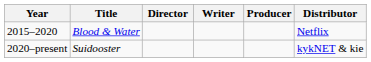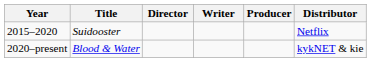 <table class="wikitable sortable">
 <tr>
 <th>Year</th>
 <th>Title</th>
 <th width="65">Director</th>
 <th width="65">Writer</th>
 <th width="65">Producer</th>
 <th>Distributor</th>
 </tr>
 <tr>
 <td>2015–2020</td>
-<td><em><a href='#'>Blood & Water</a></em></td>
+<td><em>Suidooster</em></td>
 <td></td>
 <td></td>
 <td></td>
 <td><a href='#'>Netflix</a></td>
 </tr>
 <tr>
 <td>2020–present</td>
-<td><em>Suidooster</em></td>
+<td><em><a href='#'>Blood & Water</a></em></td>
 <td></td>
 <td></td>
 <td></td>
 <td><a href='#'>kykNET</a> & kie</td>
 </tr>
 </table>
